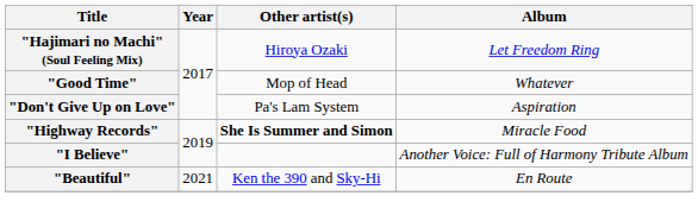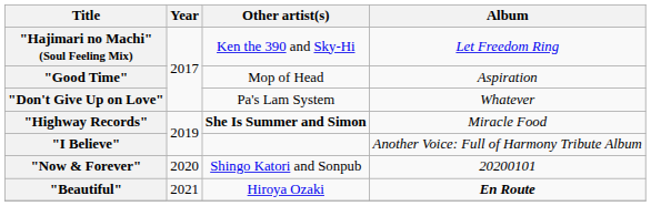 <table class="wikitable plainrowheaders" style="text-align:center;">
 <tr>
 <th scope="col">Title</th>
 <th scope="col">Year</th>
 <th scope="col">Other artist(s)</th>
 <th scope="col">Album</th>
 </tr>
 <tr>
 <th scope="row">"Hajimari no Machi"<br><small>(Soul Feeling Mix)</small></th>
 <td rowspan="3">2017</td>
-<td><a href='#'>Hiroya Ozaki</a></td>
+<td><a href='#'>Ken the 390</a> and <a href='#'>Sky-Hi</a></td>
 <td><em><a href='#'>Let Freedom Ring</a></em></td>
 </tr>
 <tr>
 <th scope="row">"Good Time"</th>
 <td>Mop of Head</td>
-<td><em>Whatever</em></td>
+<td><em>Aspiration</em></td>
 </tr>
 <tr>
 <th scope="row">"Don't Give Up on Love"</th>
 <td>Pa's Lam System</td>
-<td><em>Aspiration</em></td>
+<td><em>Whatever</em></td>
 </tr>
 <tr>
 <th scope="row">"Highway Records"</th>
 <td rowspan="2">2019</td>
 <td><strong>She Is Summer and Simon</strong></td>
 <td><em>Miracle Food</em></td>
 </tr>
 <tr>
 <th scope="row">"I Believe"</th>
 <td></td>
 <td><em>Another Voice: Full of Harmony Tribute Album</em></td>
 </tr>
 <tr>
+<th scope="row">"Now & Forever"</th>
+<td>2020</td>
+<td><a href='#'>Shingo Katori</a> and Sonpub</td>
+<td><em>20200101</em></td>
+</tr>
+<tr>
 <th scope="row">"Beautiful"</th>
 <td>2021</td>
-<td><a href='#'>Ken the 390</a> and <a href='#'>Sky-Hi</a></td>
-<td><em>En Route</em></td>
+<td><a href='#'>Hiroya Ozaki</a></td>
+<td><strong><em>En Route</em></strong></td>
 </tr>
 <tr>
 </tr>
 </table>
